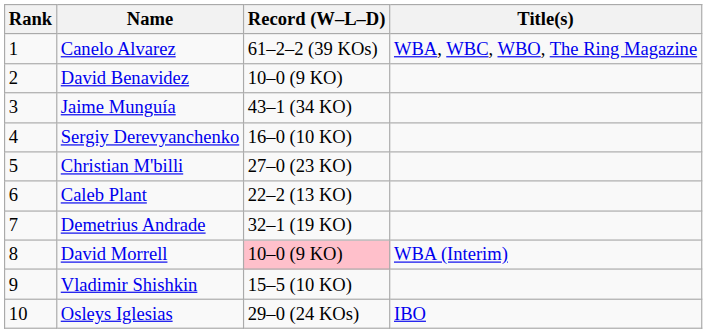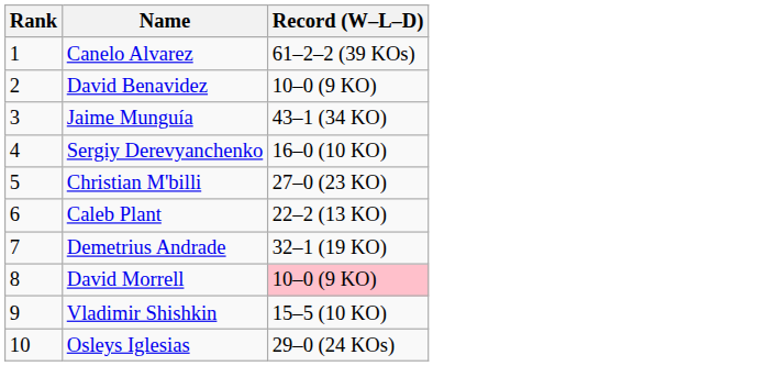 <table class="wikitable">
 <tr>
 <th>Rank</th>
 <th>Name</th>
 <th>Record (W–L–D)</th>
-<th>Title(s)</th>
 </tr>
 <tr>
 <td>1</td>
 <td><a href='#'>Canelo Alvarez</a></td>
 <td>61–2–2 (39 KOs)</td>
-<td><a href='#'>WBA</a>, <a href='#'>WBC</a>, <a href='#'>WBO</a>, <a href='#'>The Ring Magazine</a></td>
 </tr>
 <tr>
 <td>2</td>
 <td><a href='#'>David Benavidez</a></td>
 <td>10–0 (9 KO)</td>
-<td></td>
 </tr>
 <tr>
 <td>3</td>
 <td><a href='#'>Jaime Munguía</a></td>
 <td>43–1 (34 KO)</td>
-<td></td>
 </tr>
 <tr>
 <td>4</td>
 <td><a href='#'>Sergiy Derevyanchenko</a></td>
 <td>16–0 (10 KO)</td>
-<td></td>
 </tr>
 <tr>
 <td>5</td>
 <td><a href='#'>Christian M'billi</a></td>
 <td>27–0 (23 KO)</td>
-<td></td>
 </tr>
 <tr>
 <td>6</td>
 <td><a href='#'>Caleb Plant</a></td>
 <td>22–2 (13 KO)</td>
-<td></td>
 </tr>
 <tr>
 <td>7</td>
 <td><a href='#'>Demetrius Andrade</a></td>
 <td>32–1 (19 KO)</td>
-<td></td>
 </tr>
 <tr>
 <td>8</td>
 <td><a href='#'>David Morrell</a></td>
 <td style="background: pink;">10–0 (9 KO)</td>
-<td><a href='#'>WBA (Interim)</a></td>
 </tr>
 <tr>
 <td>9</td>
 <td><a href='#'>Vladimir Shishkin</a></td>
 <td>15–5 (10 KO)</td>
-<td></td>
 </tr>
 <tr>
 <td>10</td>
 <td><a href='#'>Osleys Iglesias</a></td>
 <td>29–0 (24 KOs)</td>
-<td><a href='#'>IBO</a></td>
 </tr>
 </table>
